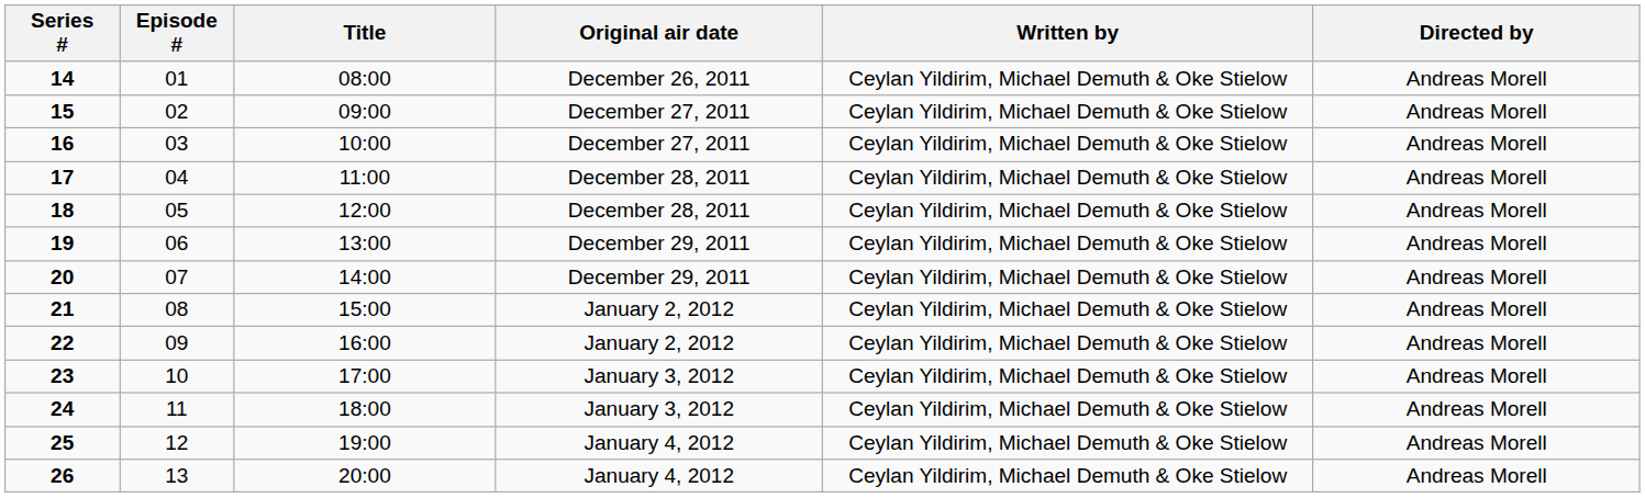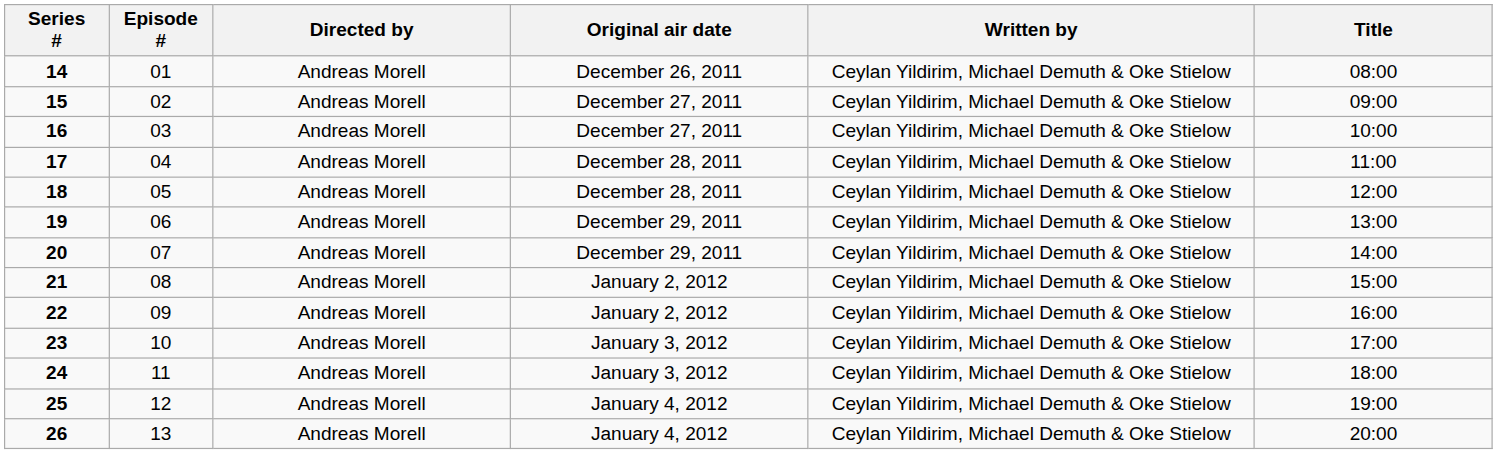 <table class="wikitable" style="text-align:center; width:99%; border:1">
 <tr>
 <th style="width:7%;">Series<br>#</th>
 <th style="width:7%;">Episode<br>#</th>
-<th style="width:16%;">Title</th>
+<th style="width:20%;">Directed by</th>
 <th style="width:20%;">Original air date</th>
 <th style="width:30%;">Written by</th>
-<th style="width:20%;">Directed by</th>
+<th style="width:16%;">Title</th>
 </tr>
 <tr>
 <td><strong>14</strong></td>
 <td>01</td>
-<td>08:00</td>
+<td>Andreas Morell</td>
 <td>December 26, 2011</td>
 <td>Ceylan Yildirim, Michael Demuth & Oke Stielow</td>
-<td>Andreas Morell</td>
+<td>08:00</td>
 </tr>
 <tr>
 <td><strong>15</strong></td>
 <td>02</td>
-<td>09:00</td>
+<td>Andreas Morell</td>
 <td>December 27, 2011</td>
 <td>Ceylan Yildirim, Michael Demuth & Oke Stielow</td>
-<td>Andreas Morell</td>
+<td>09:00</td>
 </tr>
 <tr>
 <td><strong>16</strong></td>
 <td>03</td>
-<td>10:00</td>
+<td>Andreas Morell</td>
 <td>December 27, 2011</td>
 <td>Ceylan Yildirim, Michael Demuth & Oke Stielow</td>
-<td>Andreas Morell</td>
+<td>10:00</td>
 </tr>
 <tr>
 <td><strong>17</strong></td>
 <td>04</td>
-<td>11:00</td>
+<td>Andreas Morell</td>
 <td>December 28, 2011</td>
 <td>Ceylan Yildirim, Michael Demuth & Oke Stielow</td>
-<td>Andreas Morell</td>
+<td>11:00</td>
 </tr>
 <tr>
 <td><strong>18</strong></td>
 <td>05</td>
-<td>12:00</td>
+<td>Andreas Morell</td>
 <td>December 28, 2011</td>
 <td>Ceylan Yildirim, Michael Demuth & Oke Stielow</td>
-<td>Andreas Morell</td>
+<td>12:00</td>
 </tr>
 <tr>
 <td><strong>19</strong></td>
 <td>06</td>
-<td>13:00</td>
+<td>Andreas Morell</td>
 <td>December 29, 2011</td>
 <td>Ceylan Yildirim, Michael Demuth & Oke Stielow</td>
-<td>Andreas Morell</td>
+<td>13:00</td>
 </tr>
 <tr>
 <td><strong>20</strong></td>
 <td>07</td>
-<td>14:00</td>
+<td>Andreas Morell</td>
 <td>December 29, 2011</td>
 <td>Ceylan Yildirim, Michael Demuth & Oke Stielow</td>
-<td>Andreas Morell</td>
+<td>14:00</td>
 </tr>
 <tr>
 <td><strong>21</strong></td>
 <td>08</td>
-<td>15:00</td>
+<td>Andreas Morell</td>
 <td>January 2, 2012</td>
 <td>Ceylan Yildirim, Michael Demuth & Oke Stielow</td>
-<td>Andreas Morell</td>
+<td>15:00</td>
 </tr>
 <tr>
 <td><strong>22</strong></td>
 <td>09</td>
-<td>16:00</td>
+<td>Andreas Morell</td>
 <td>January 2, 2012</td>
 <td>Ceylan Yildirim, Michael Demuth & Oke Stielow</td>
-<td>Andreas Morell</td>
+<td>16:00</td>
 </tr>
 <tr>
 <td><strong>23</strong></td>
 <td>10</td>
-<td>17:00</td>
+<td>Andreas Morell</td>
 <td>January 3, 2012</td>
 <td>Ceylan Yildirim, Michael Demuth & Oke Stielow</td>
-<td>Andreas Morell</td>
+<td>17:00</td>
 </tr>
 <tr>
 <td><strong>24</strong></td>
 <td>11</td>
-<td>18:00</td>
+<td>Andreas Morell</td>
 <td>January 3, 2012</td>
 <td>Ceylan Yildirim, Michael Demuth & Oke Stielow</td>
-<td>Andreas Morell</td>
+<td>18:00</td>
 </tr>
 <tr>
 <td><strong>25</strong></td>
 <td>12</td>
-<td>19:00</td>
+<td>Andreas Morell</td>
 <td>January 4, 2012</td>
 <td>Ceylan Yildirim, Michael Demuth & Oke Stielow</td>
-<td>Andreas Morell</td>
+<td>19:00</td>
 </tr>
 <tr>
 <td><strong>26</strong></td>
 <td>13</td>
-<td>20:00</td>
+<td>Andreas Morell</td>
 <td>January 4, 2012</td>
 <td>Ceylan Yildirim, Michael Demuth & Oke Stielow</td>
-<td>Andreas Morell</td>
+<td>20:00</td>
 </tr>
 </table>
